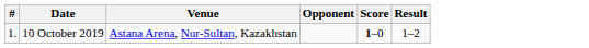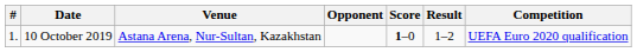 <table class="wikitable">
 <tr>
 <th>#</th>
 <th>Date</th>
 <th>Venue</th>
 <th>Opponent</th>
 <th>Score</th>
 <th>Result</th>
+<th>Competition</th>
 </tr>
 <tr>
 <td>1.</td>
 <td>10 October 2019</td>
 <td><a href='#'>Astana Arena</a>, <a href='#'>Nur-Sultan</a>, Kazakhstan</td>
 <td></td>
 <td align=center><strong>1</strong>–0</td>
 <td align=center>1–2</td>
+<td><a href='#'>UEFA Euro 2020 qualification</a></td>
 </tr>
 </table>
